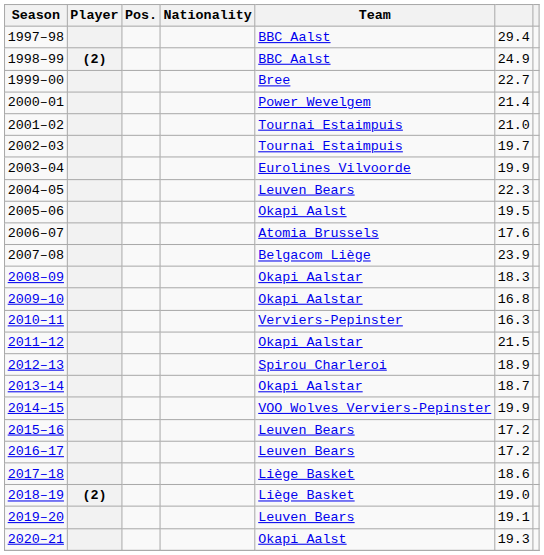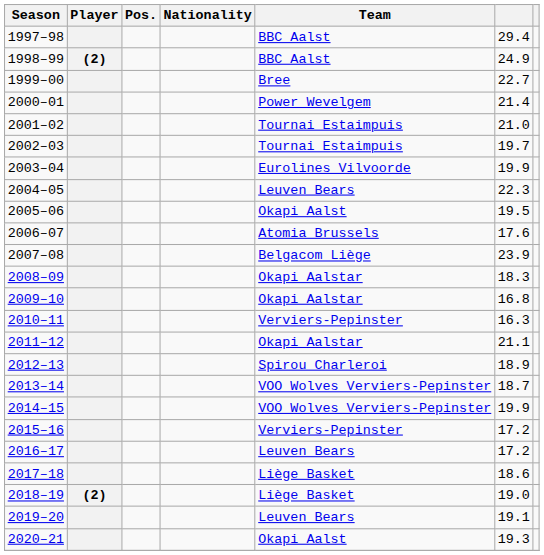 <table class="wikitable plainrowheaders sortable" summary="Year (sortable), Player (sortable), Position (sortable), Nationality (sortable) and Team (sortable)">
 <tr>
 <th scope="col">Season</th>
 <th scope="col">Player</th>
 <th scope="col">Pos.</th>
 <th scope="col">Nationality</th>
 <th scope="col">Team</th>
 <th scope="col"></th>
 <th scope="col"></th>
 </tr>
 <tr>
 <td>1997–98</td>
 <th scope="row"></th>
 <td style="text-align:center;"></td>
 <td></td>
 <td><a href='#'>BBC Aalst</a></td>
 <td style="text-align:center;">29.4</td>
 <td></td>
 </tr>
 <tr>
 <td>1998–99</td>
 <th scope="row"> (2)</th>
 <td style="text-align:center;"></td>
 <td></td>
 <td><a href='#'>BBC Aalst</a></td>
 <td style="text-align:center;">24.9</td>
 <td></td>
 </tr>
 <tr>
 <td>1999–00</td>
 <th scope="row"></th>
 <td style="text-align:center;"></td>
 <td></td>
 <td><a href='#'>Bree</a></td>
 <td style="text-align:center;">22.7</td>
 <td></td>
 </tr>
 <tr>
 <td>2000–01</td>
 <th scope="row"></th>
 <td style="text-align:center;"></td>
 <td></td>
 <td><a href='#'>Power Wevelgem</a></td>
 <td style="text-align:center;">21.4</td>
 <td></td>
 </tr>
 <tr>
 <td>2001–02</td>
 <th scope="row"></th>
 <td style="text-align:center;"></td>
 <td></td>
 <td><a href='#'>Tournai Estaimpuis</a></td>
 <td style="text-align:center;">21.0</td>
 <td></td>
 </tr>
 <tr>
 <td>2002–03</td>
 <th scope="row"></th>
 <td style="text-align:center;"></td>
 <td></td>
 <td><a href='#'>Tournai Estaimpuis</a></td>
 <td style="text-align:center;">19.7</td>
 <td></td>
 </tr>
 <tr>
 <td>2003–04</td>
 <th scope="row"></th>
 <td style="text-align:center;"></td>
 <td></td>
 <td><a href='#'>Eurolines Vilvoorde</a></td>
 <td style="text-align:center;">19.9</td>
 <td></td>
 </tr>
 <tr>
 <td>2004–05</td>
 <th scope="row"></th>
 <td style="text-align:center;"></td>
 <td></td>
 <td><a href='#'>Leuven Bears</a></td>
 <td style="text-align:center;">22.3</td>
 <td></td>
 </tr>
 <tr>
 <td>2005–06</td>
 <th scope="row"></th>
 <td style="text-align:center;"></td>
 <td></td>
 <td><a href='#'>Okapi Aalst</a></td>
 <td style="text-align:center;">19.5</td>
 <td></td>
 </tr>
 <tr>
 <td>2006–07</td>
 <th scope="row"></th>
 <td style="text-align:center;"></td>
 <td></td>
 <td><a href='#'>Atomia Brussels</a></td>
 <td style="text-align:center;">17.6</td>
 <td></td>
 </tr>
 <tr>
 <td>2007–08</td>
 <th scope="row"></th>
 <td style="text-align:center;"></td>
 <td></td>
 <td><a href='#'>Belgacom Liège</a></td>
 <td style="text-align:center;">23.9</td>
 <td></td>
 </tr>
 <tr>
 <td><a href='#'>2008–09</a></td>
 <th scope="row"></th>
 <td style="text-align:center;"></td>
 <td></td>
 <td><a href='#'>Okapi Aalstar</a></td>
 <td style="text-align:center;">18.3</td>
 <td></td>
 </tr>
 <tr>
 <td><a href='#'>2009–10</a></td>
 <th scope="row"></th>
 <td style="text-align:center;"></td>
 <td></td>
 <td><a href='#'>Okapi Aalstar</a></td>
 <td style="text-align:center;">16.8</td>
 <td></td>
 </tr>
 <tr>
 <td><a href='#'>2010–11</a></td>
 <th scope="row"></th>
 <td style="text-align:center;"></td>
 <td></td>
 <td><a href='#'>Verviers-Pepinster</a></td>
 <td style="text-align:center;">16.3</td>
 <td></td>
 </tr>
 <tr>
 <td><a href='#'>2011–12</a></td>
 <th scope="row"></th>
 <td style="text-align:center;"></td>
 <td></td>
 <td><a href='#'>Okapi Aalstar</a></td>
-<td style="text-align:center;">21.5</td>
+<td style="text-align:center;">21.1</td>
 <td></td>
 </tr>
 <tr>
 <td><a href='#'>2012–13</a></td>
 <th scope="row"></th>
 <td style="text-align:center;"></td>
 <td></td>
 <td><a href='#'>Spirou Charleroi</a></td>
 <td style="text-align:center;">18.9</td>
 <td></td>
 </tr>
 <tr>
 <td><a href='#'>2013–14</a></td>
 <th scope="row"></th>
 <td style="text-align:center;"></td>
 <td></td>
-<td><a href='#'>Okapi Aalstar</a></td>
+<td><a href='#'>VOO Wolves Verviers-Pepinster</a></td>
 <td style="text-align:center;">18.7</td>
 <td></td>
 </tr>
 <tr>
 <td><a href='#'>2014–15</a></td>
 <th scope="row"></th>
 <td style="text-align:center;"></td>
 <td></td>
 <td><a href='#'>VOO Wolves Verviers-Pepinster</a></td>
 <td style="text-align:center;">19.9</td>
 <td></td>
 </tr>
 <tr>
 <td><a href='#'>2015–16</a></td>
 <th scope="row"></th>
 <td style="text-align:center;"></td>
 <td></td>
-<td><a href='#'>Leuven Bears</a></td>
+<td><a href='#'>Verviers-Pepinster</a></td>
 <td style="text-align:center;">17.2</td>
 <td></td>
 </tr>
 <tr>
 <td><a href='#'>2016–17</a></td>
 <th scope="row"></th>
 <td style="text-align:center;"></td>
 <td></td>
 <td><a href='#'>Leuven Bears</a></td>
 <td style="text-align:center;">17.2</td>
 <td></td>
 </tr>
 <tr>
 <td><a href='#'>2017–18</a></td>
 <th scope="row"></th>
 <td style="text-align:center;"></td>
 <td></td>
 <td><a href='#'>Liège Basket</a></td>
 <td style="text-align:center;">18.6</td>
 <td></td>
 </tr>
 <tr>
 <td><a href='#'>2018–19</a></td>
 <th scope="row"> (2)</th>
 <td style="text-align:center;"></td>
 <td></td>
 <td><a href='#'>Liège Basket</a></td>
 <td style="text-align:center;">19.0</td>
 <td></td>
 </tr>
 <tr>
 <td><a href='#'>2019–20</a></td>
 <th scope="row"></th>
 <td style="text-align:center;"></td>
 <td></td>
 <td><a href='#'>Leuven Bears</a></td>
 <td style="text-align:center;">19.1</td>
 <td></td>
 </tr>
 <tr>
 <td><a href='#'>2020–21</a></td>
 <th scope="row"></th>
 <td style="text-align:center;"></td>
 <td></td>
 <td><a href='#'>Okapi Aalst</a></td>
 <td style="text-align:center;">19.3</td>
 <td></td>
 </tr>
 <tr>
 </tr>
 </table>
